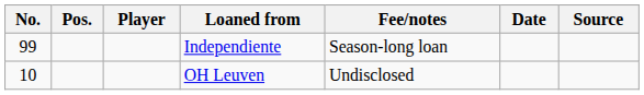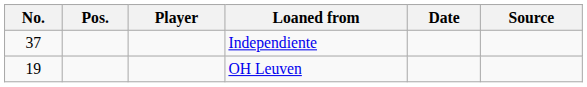 <table class="wikitable sortable" style="width:90%; text-align:center; font-size:95%; text-align:left;">
 <tr>
 <th>No.</th>
 <th>Pos.</th>
 <th>Player</th>
 <th>Loaned from</th>
-<th>Fee/notes</th>
 <th>Date</th>
 <th>Source</th>
 </tr>
 <tr>
-<td align=center>99</td>
+<td align=center>37</td>
 <td align=center></td>
 <td></td>
 <td> <a href='#'>Independiente</a></td>
-<td>Season-long loan</td>
 <td></td>
 <td></td>
 </tr>
 <tr>
-<td align=center>10</td>
+<td align=center>19</td>
 <td align=center></td>
 <td></td>
 <td> <a href='#'>OH Leuven</a></td>
-<td>Undisclosed</td>
 <td></td>
 <td></td>
 </tr>
 </table>
